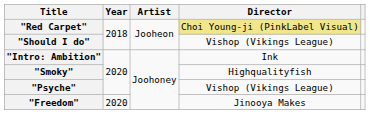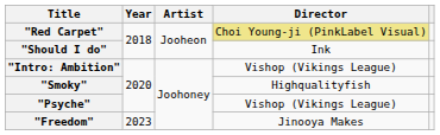 <table class="wikitable plainrowheaders" style="text-align:center;">
 <tr>
 <th scope="col">Title</th>
 <th scope="col">Year</th>
 <th scope="col">Artist</th>
 <th scope="col">Director</th>
 <th scope="col" class="unsortable"></th>
 </tr>
 <tr>
 <th scope="row">"Red Carpet"</th>
 <td rowspan="2">2018</td>
 <td rowspan="2">Jooheon</td>
 <td style="background: khaki;">Choi Young-ji (PinkLabel Visual)</td>
 <td></td>
 </tr>
 <tr>
 <th scope="row">"Should I do"</th>
-<td>Vishop (Vikings League)</td>
+<td>Ink</td>
 <td></td>
 </tr>
 <tr>
 <th scope="row">"Intro: Ambition"</th>
 <td rowspan="3">2020</td>
 <td rowspan="4">Joohoney</td>
-<td>Ink</td>
+<td>Vishop (Vikings League)</td>
 <td></td>
 </tr>
 <tr>
 <th scope="row">"Smoky"</th>
 <td>Highqualityfish</td>
 <td></td>
 </tr>
 <tr>
 <th scope="row">"Psyche"</th>
 <td>Vishop (Vikings League)</td>
 <td></td>
 </tr>
 <tr>
 <th scope="row">"Freedom"</th>
-<td>2020</td>
+<td>2023</td>
 <td>Jinooya Makes</td>
 <td></td>
 </tr>
 </table>
